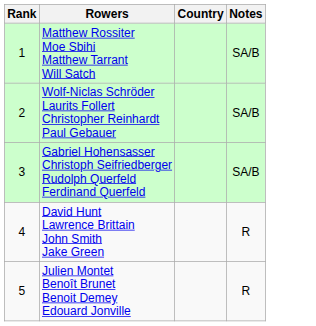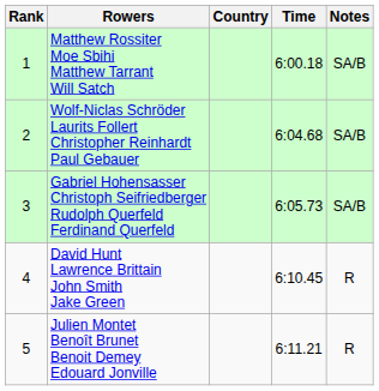 <table class="wikitable" style="text-align:center">
 <tr>
 <th>Rank</th>
 <th>Rowers</th>
 <th>Country</th>
+<th>Time</th>
 <th>Notes</th>
 </tr>
 <tr bgcolor=ccffcc>
 <td>1</td>
 <td align="left"><a href='#'>Matthew Rossiter</a><br><a href='#'>Moe Sbihi</a><br><a href='#'>Matthew Tarrant</a><br><a href='#'>Will Satch</a></td>
 <td align="left"></td>
+<td>6:00.18</td>
 <td>SA/B</td>
 </tr>
 <tr bgcolor=ccffcc>
 <td>2</td>
 <td align="left"><a href='#'>Wolf-Niclas Schröder</a><br><a href='#'>Laurits Follert</a><br><a href='#'>Christopher Reinhardt</a><br><a href='#'>Paul Gebauer</a></td>
 <td align="left"></td>
+<td>6:04.68</td>
 <td>SA/B</td>
 </tr>
 <tr bgcolor=ccffcc>
 <td>3</td>
 <td align="left"><a href='#'>Gabriel Hohensasser</a><br><a href='#'>Christoph Seifriedberger</a><br><a href='#'>Rudolph Querfeld</a><br><a href='#'>Ferdinand Querfeld</a></td>
 <td align="left"></td>
+<td>6:05.73</td>
 <td>SA/B</td>
 </tr>
 <tr>
 <td>4</td>
 <td align="left"><a href='#'>David Hunt</a><br><a href='#'>Lawrence Brittain</a><br><a href='#'>John Smith</a><br><a href='#'>Jake Green</a></td>
 <td align="left"></td>
+<td>6:10.45</td>
 <td>R</td>
 </tr>
 <tr>
 <td>5</td>
 <td align="left"><a href='#'>Julien Montet</a><br><a href='#'>Benoît Brunet</a><br><a href='#'>Benoit Demey</a><br><a href='#'>Edouard Jonville</a></td>
 <td align="left"></td>
+<td>6:11.21</td>
 <td>R</td>
 </tr>
 </table>
